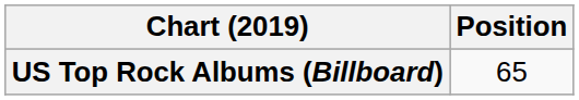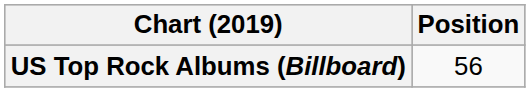 <table class="wikitable plainrowheaders" style="text-align:center">
 <tr>
 <th scope="col">Chart (2019)</th>
 <th scope="col">Position</th>
 </tr>
 <tr>
 <th scope="row">US Top Rock Albums (<em>Billboard</em>)</th>
-<td>65</td>
+<td>56</td>
 </tr>
 </table>
